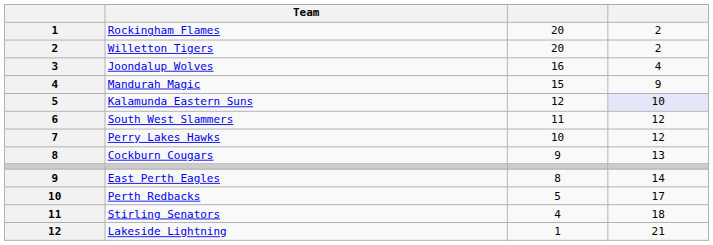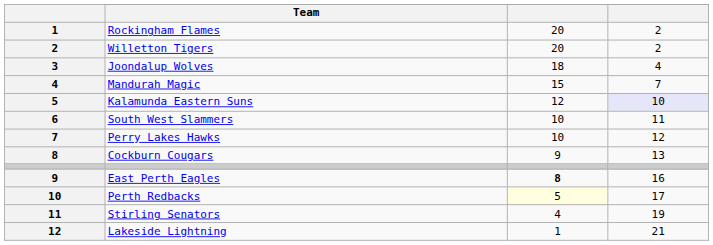 <table class="wikitable" width="50%" style="font-size:95%; text-align:center">
 <tr>
 <th width="5%" rowspan=2></th>
 </tr>
 <tr>
 <th width="20%">Team</th>
 <th width="5%"></th>
 <th width="5%"></th>
 </tr>
 <tr>
 <th>1</th>
 <td style="text-align:left;"><a href='#'>Rockingham Flames</a></td>
 <td>20</td>
 <td>2</td>
 </tr>
 <tr>
 <th>2</th>
 <td style="text-align:left;"><a href='#'>Willetton Tigers</a></td>
 <td>20</td>
 <td>2</td>
 </tr>
 <tr>
 <th>3</th>
 <td style="text-align:left;"><a href='#'>Joondalup Wolves</a></td>
-<td>16</td>
+<td>18</td>
 <td>4</td>
 </tr>
 <tr>
 <th>4</th>
 <td style="text-align:left;"><a href='#'>Mandurah Magic</a></td>
 <td>15</td>
-<td>9</td>
+<td>7</td>
 </tr>
 <tr>
 <th>5</th>
 <td style="text-align:left;"><a href='#'>Kalamunda Eastern Suns</a></td>
 <td>12</td>
 <td style="background: lavender;">10</td>
 </tr>
 <tr>
 <th>6</th>
 <td style="text-align:left;"><a href='#'>South West Slammers</a></td>
+<td>10</td>
 <td>11</td>
-<td>12</td>
 </tr>
 <tr>
 <th>7</th>
 <td style="text-align:left;"><a href='#'>Perry Lakes Hawks</a></td>
 <td>10</td>
 <td>12</td>
 </tr>
 <tr>
 <th>8</th>
 <td style="text-align:left;"><a href='#'>Cockburn Cougars</a></td>
 <td>9</td>
 <td>13</td>
 </tr>
 <tr style="background-color:#cccccc;">
 <td></td>
 <td></td>
 <td></td>
 <td></td>
 </tr>
 <tr>
 <th>9</th>
 <td style="text-align:left;"><a href='#'>East Perth Eagles</a></td>
-<td>8</td>
-<td>14</td>
+<td><strong>8</strong></td>
+<td>16</td>
 </tr>
 <tr>
 <th>10</th>
 <td style="text-align:left;"><a href='#'>Perth Redbacks</a></td>
-<td>5</td>
+<td style="background: lightyellow;">5</td>
 <td>17</td>
 </tr>
 <tr>
 <th>11</th>
 <td style="text-align:left;"><a href='#'>Stirling Senators</a></td>
 <td>4</td>
-<td>18</td>
+<td>19</td>
 </tr>
 <tr>
 <th>12</th>
 <td style="text-align:left;"><a href='#'>Lakeside Lightning</a></td>
 <td>1</td>
 <td>21</td>
 </tr>
 </table>
